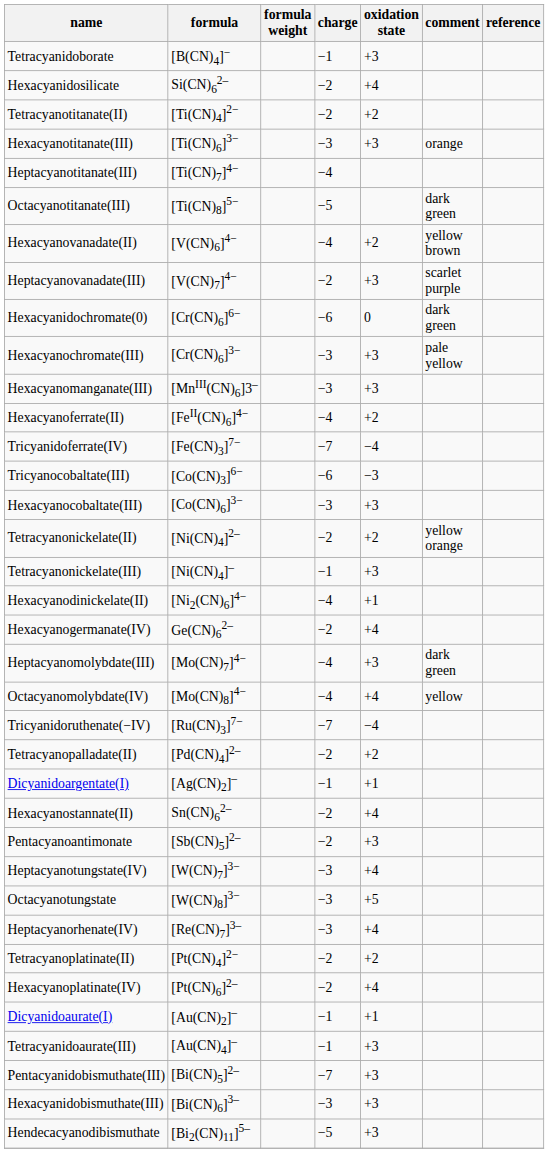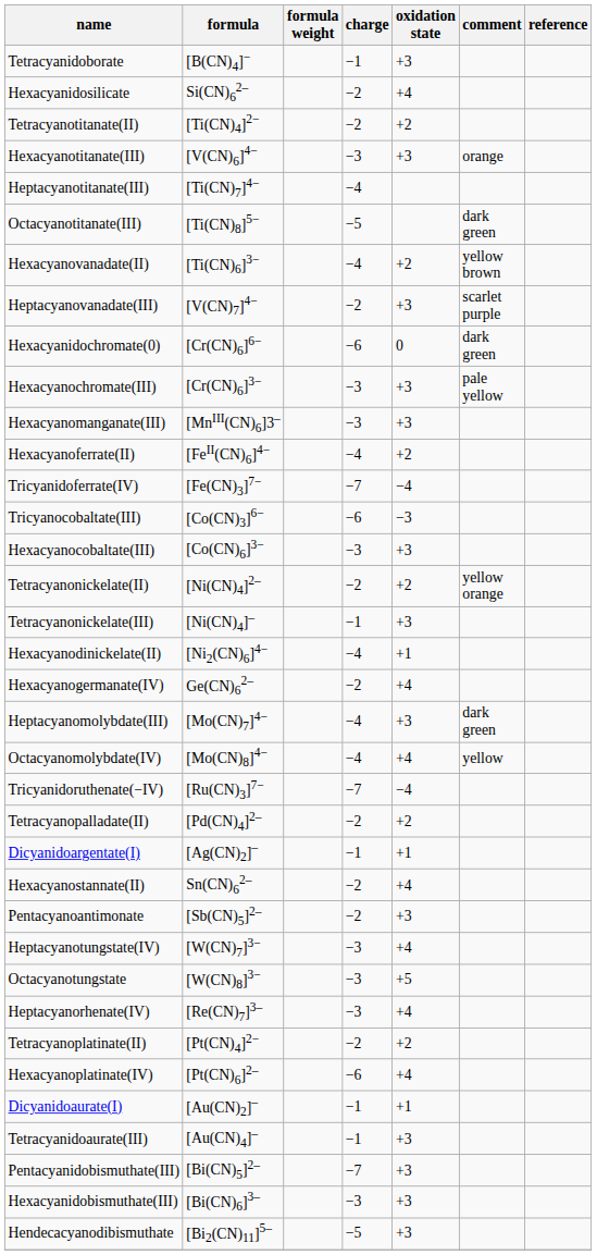 <table class="wikitable">
 <tr>
 <th>name</th>
 <th>formula</th>
 <th>formula weight</th>
 <th>charge</th>
 <th>oxidation<br>state</th>
 <th>comment</th>
 <th>reference</th>
 </tr>
 <tr>
 <td>Tetracyanidoborate</td>
 <td>[B(CN)<sub>4</sub>]<sup>−</sup></td>
 <td></td>
 <td>−1</td>
 <td>+3</td>
 <td></td>
 <td></td>
 </tr>
 <tr>
 <td>Hexacyanidosilicate</td>
 <td>Si(CN)<sub>6</sub><sup>2–</sup></td>
 <td></td>
 <td>−2</td>
 <td>+4</td>
 <td></td>
 <td></td>
 </tr>
 <tr>
 <td>Tetracyanotitanate(II)</td>
 <td>[Ti(CN)<sub>4</sub>]<sup>2−</sup></td>
 <td></td>
 <td>−2</td>
 <td>+2</td>
 <td></td>
 <td></td>
 </tr>
 <tr>
 <td>Hexacyanotitanate(III)</td>
-<td>[Ti(CN)<sub>6</sub>]<sup>3−</sup></td>
+<td>[V(CN)<sub>6</sub>]<sup>4−</sup></td>
 <td></td>
 <td>−3</td>
 <td>+3</td>
 <td>orange</td>
 <td></td>
 </tr>
 <tr>
 <td>Heptacyanotitanate(III)</td>
 <td>[Ti(CN)<sub>7</sub>]<sup>4−</sup></td>
 <td></td>
 <td>−4</td>
 <td></td>
 <td></td>
 <td></td>
 </tr>
 <tr>
 <td>Octacyanotitanate(III)</td>
 <td>[Ti(CN)<sub>8</sub>]<sup>5−</sup></td>
 <td></td>
 <td>−5</td>
 <td></td>
 <td>dark green</td>
 <td></td>
 </tr>
 <tr>
 <td>Hexacyanovanadate(II)</td>
-<td>[V(CN)<sub>6</sub>]<sup>4−</sup></td>
+<td>[Ti(CN)<sub>6</sub>]<sup>3−</sup></td>
 <td></td>
 <td>−4</td>
 <td>+2</td>
 <td>yellow brown</td>
 <td></td>
 </tr>
 <tr>
 <td>Heptacyanovanadate(III)</td>
 <td>[V(CN)<sub>7</sub>]<sup>4−</sup></td>
 <td></td>
 <td>−2</td>
 <td>+3</td>
 <td>scarlet purple</td>
 <td></td>
 </tr>
 <tr>
 <td>Hexacyanidochromate(0)</td>
 <td>[Cr(CN)<sub>6</sub>]<sup>6−</sup></td>
 <td></td>
 <td>−6</td>
 <td>0</td>
 <td>dark green</td>
 <td></td>
 </tr>
 <tr>
 <td>Hexacyanochromate(III)</td>
 <td>[Cr(CN)<sub>6</sub>]<sup>3−</sup></td>
 <td></td>
 <td>−3</td>
 <td>+3</td>
 <td>pale yellow</td>
 <td></td>
 </tr>
 <tr>
 <td>Hexacyanomanganate(III)</td>
 <td>[Mn<sup>III</sup>(CN)<sub>6</sub>]3<sup>–</sup></td>
 <td></td>
 <td>−3</td>
 <td>+3</td>
 <td></td>
 <td></td>
 </tr>
 <tr>
 <td>Hexacyanoferrate(II)</td>
 <td>[Fe<sup>II</sup>(CN)<sub>6</sub>]<sup>4−</sup></td>
 <td></td>
 <td>−4</td>
 <td>+2</td>
 <td></td>
 <td></td>
 </tr>
 <tr>
 <td>Tricyanidoferrate(IV)</td>
 <td>[Fe(CN)<sub>3</sub>]<sup>7−</sup></td>
 <td></td>
 <td>−7</td>
 <td>−4</td>
 <td></td>
 <td></td>
 </tr>
 <tr>
 <td>Tricyanocobaltate(III)</td>
 <td>[Co(CN)<sub>3</sub>]<sup>6−</sup></td>
 <td></td>
 <td>−6</td>
 <td>−3</td>
 <td></td>
 <td></td>
 </tr>
 <tr>
 <td>Hexacyanocobaltate(III)</td>
 <td>[Co(CN)<sub>6</sub>]<sup>3−</sup></td>
 <td></td>
 <td>−3</td>
 <td>+3</td>
 <td></td>
 <td></td>
 </tr>
 <tr>
 <td>Tetracyanonickelate(II)</td>
 <td>[Ni(CN)<sub>4</sub>]<sup>2–</sup></td>
 <td></td>
 <td>−2</td>
 <td>+2</td>
 <td>yellow orange</td>
 <td></td>
 </tr>
 <tr>
 <td>Tetracyanonickelate(III)</td>
 <td>[Ni(CN)<sub>4</sub>]<sup>–</sup></td>
 <td></td>
 <td>−1</td>
 <td>+3</td>
 <td></td>
 <td></td>
 </tr>
 <tr>
 <td>Hexacyanodinickelate(II)</td>
 <td>[Ni<sub>2</sub>(CN)<sub>6</sub>]<sup>4−</sup></td>
 <td></td>
 <td>−4</td>
 <td>+1</td>
 <td></td>
 <td></td>
 </tr>
 <tr>
 <td>Hexacyanogermanate(IV)</td>
 <td>Ge(CN)<sub>6</sub><sup>2–</sup></td>
 <td></td>
 <td>−2</td>
 <td>+4</td>
 <td></td>
 <td></td>
 </tr>
 <tr>
 <td>Heptacyanomolybdate(III)</td>
 <td>[Mo(CN)<sub>7</sub>]<sup>4−</sup></td>
 <td></td>
 <td>−4</td>
 <td>+3</td>
 <td>dark green</td>
 <td></td>
 </tr>
 <tr>
 <td>Octacyanomolybdate(IV)</td>
 <td>[Mo(CN)<sub>8</sub>]<sup>4−</sup></td>
 <td></td>
 <td>−4</td>
 <td>+4</td>
 <td>yellow</td>
 <td></td>
 </tr>
 <tr>
 <td>Tricyanidoruthenate(−IV)</td>
 <td>[Ru(CN)<sub>3</sub>]<sup>7−</sup></td>
 <td></td>
 <td>−7</td>
 <td>−4</td>
 <td></td>
 <td></td>
 </tr>
 <tr>
 <td>Tetracyanopalladate(II)</td>
 <td>[Pd(CN)<sub>4</sub>]<sup>2–</sup></td>
 <td></td>
 <td>−2</td>
 <td>+2</td>
 <td></td>
 <td></td>
 </tr>
 <tr>
 <td><a href='#'>Dicyanidoargentate(I)</a></td>
 <td>[Ag(CN)<sub>2</sub>]<sup>–</sup></td>
 <td></td>
 <td>−1</td>
 <td>+1</td>
 <td></td>
 <td></td>
 </tr>
 <tr>
 <td>Hexacyanostannate(II)</td>
 <td>Sn(CN)<sub>6</sub><sup>2–</sup></td>
 <td></td>
 <td>−2</td>
 <td>+4</td>
 <td></td>
 <td></td>
 </tr>
 <tr>
 <td>Pentacyanoantimonate</td>
 <td>[Sb(CN)<sub>5</sub>]<sup>2–</sup></td>
 <td></td>
 <td>−2</td>
 <td>+3</td>
 <td></td>
 <td></td>
 </tr>
 <tr>
 <td>Heptacyanotungstate(IV)</td>
 <td>[W(CN)<sub>7</sub>]<sup>3−</sup></td>
 <td></td>
 <td>−3</td>
 <td>+4</td>
 <td></td>
 <td></td>
 </tr>
 <tr>
 <td>Octacyanotungstate</td>
 <td>[W(CN)<sub>8</sub>]<sup>3−</sup></td>
 <td></td>
 <td>−3</td>
 <td>+5</td>
 <td></td>
 <td></td>
 </tr>
 <tr>
 <td>Heptacyanorhenate(IV)</td>
 <td>[Re(CN)<sub>7</sub>]<sup>3–</sup></td>
 <td></td>
 <td>−3</td>
 <td>+4</td>
 <td></td>
 <td></td>
 </tr>
 <tr>
 <td>Tetracyanoplatinate(II)</td>
 <td>[Pt(CN)<sub>4</sub>]<sup>2−</sup></td>
 <td></td>
 <td>−2</td>
 <td>+2</td>
 <td></td>
 <td></td>
 </tr>
 <tr>
 <td>Hexacyanoplatinate(IV)</td>
 <td>[Pt(CN)<sub>6</sub>]<sup>2–</sup></td>
 <td></td>
-<td>−2</td>
+<td>−6</td>
 <td>+4</td>
 <td></td>
 <td></td>
 </tr>
 <tr>
 <td><a href='#'>Dicyanidoaurate(I)</a></td>
 <td>[Au(CN)<sub>2</sub>]<sup>–</sup></td>
 <td></td>
 <td>−1</td>
 <td>+1</td>
 <td></td>
 <td></td>
 </tr>
 <tr>
 <td>Tetracyanidoaurate(III)</td>
 <td>[Au(CN)<sub>4</sub>]<sup>–</sup></td>
 <td></td>
 <td>−1</td>
 <td>+3</td>
 <td></td>
 <td></td>
 </tr>
 <tr>
 <td>Pentacyanidobismuthate(III)</td>
 <td>[Bi(CN)<sub>5</sub>]<sup>2–</sup></td>
 <td></td>
 <td>−7</td>
 <td>+3</td>
 <td></td>
 <td></td>
 </tr>
 <tr>
 <td>Hexacyanidobismuthate(III)</td>
 <td>[Bi(CN)<sub>6</sub>]<sup>3–</sup></td>
 <td></td>
 <td>−3</td>
 <td>+3</td>
 <td></td>
 <td></td>
 </tr>
 <tr>
 <td>Hendecacyanodibismuthate</td>
 <td>[Bi<sub>2</sub>(CN)<sub>11</sub>]<sup>5–</sup></td>
 <td></td>
 <td>−5</td>
 <td>+3</td>
 <td></td>
 <td></td>
 </tr>
 <tr>
 </tr>
 </table>
